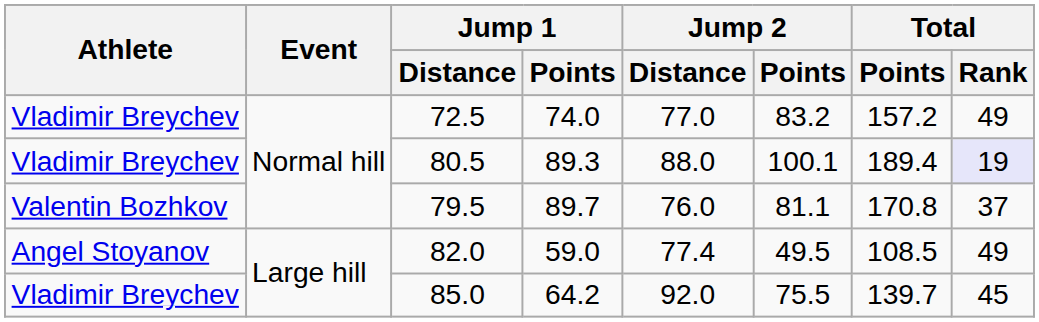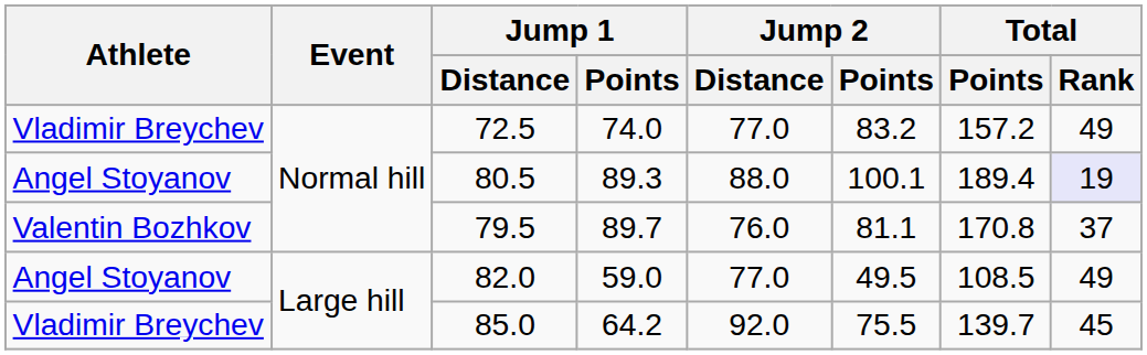 <table class="wikitable" style="font-size:90%">
 <tr>
 <th rowspan="2">Athlete</th>
 <th rowspan="2">Event</th>
 <th colspan="2">Jump 1</th>
 <th colspan="2">Jump 2</th>
 <th colspan="2">Total</th>
 </tr>
 <tr>
 <th>Distance</th>
 <th>Points</th>
 <th>Distance</th>
 <th>Points</th>
 <th>Points</th>
 <th>Rank</th>
 </tr>
 <tr>
 <td><a href='#'>Vladimir Breychev</a></td>
 <td rowspan="3">Normal hill</td>
 <td align="center">72.5</td>
 <td align="center">74.0</td>
 <td align="center">77.0</td>
 <td align="center">83.2</td>
 <td align="center">157.2</td>
 <td align="center">49</td>
 </tr>
 <tr>
-<td><a href='#'>Vladimir Breychev</a></td>
+<td><a href='#'>Angel Stoyanov</a></td>
 <td align="center">80.5</td>
 <td align="center">89.3</td>
 <td align="center">88.0</td>
 <td align="center">100.1</td>
 <td align="center">189.4</td>
 <td align="center" style="background: lavender;">19</td>
 </tr>
 <tr>
 <td><a href='#'>Valentin Bozhkov</a></td>
 <td align="center">79.5</td>
 <td align="center">89.7</td>
 <td align="center">76.0</td>
 <td align="center">81.1</td>
 <td align="center">170.8</td>
 <td align="center">37</td>
 </tr>
 <tr>
 <td><a href='#'>Angel Stoyanov</a></td>
 <td rowspan="2">Large hill</td>
 <td align="center">82.0</td>
 <td align="center">59.0</td>
-<td align="center">77.4</td>
+<td align="center">77.0</td>
 <td align="center">49.5</td>
 <td align="center">108.5</td>
 <td align="center">49</td>
 </tr>
 <tr>
 <td><a href='#'>Vladimir Breychev</a></td>
 <td align="center">85.0</td>
 <td align="center">64.2</td>
 <td align="center">92.0</td>
 <td align="center">75.5</td>
 <td align="center">139.7</td>
 <td align="center">45</td>
 </tr>
 </table>
